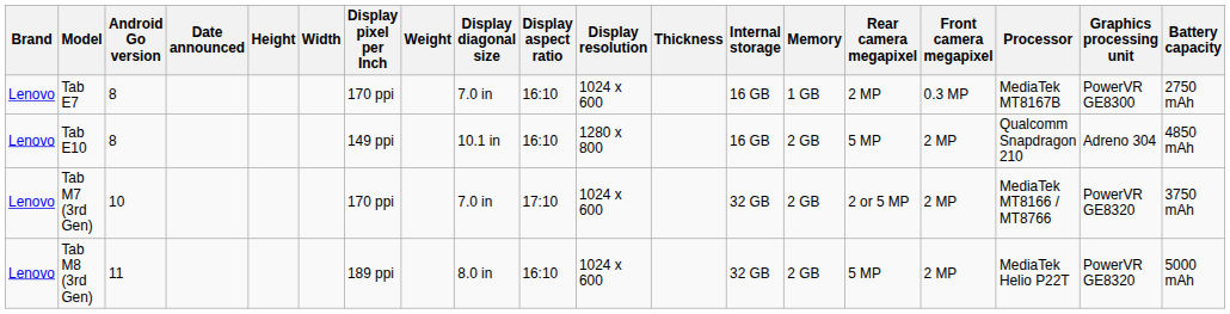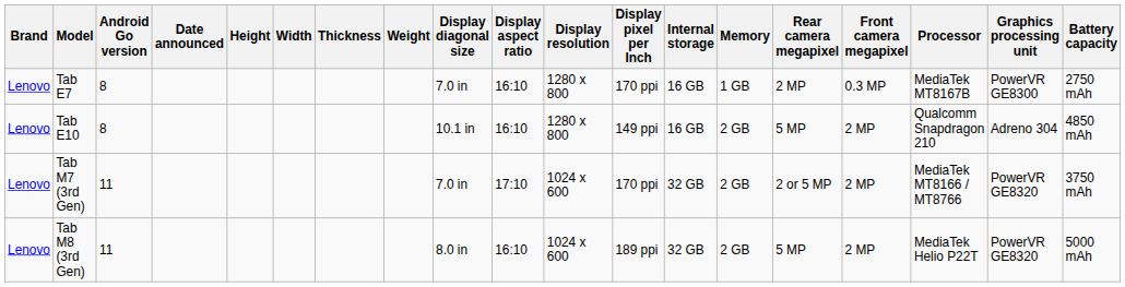 <table class="wikitable sortable mw-collapsible collapsible">
 <tr>
 <th>Brand</th>
 <th>Model</th>
 <th>Android Go version</th>
 <th data-sort-type="isoDate">Date announced</th>
 <th>Height</th>
 <th>Width</th>
-<th>Display pixel per Inch</th>
+<th>Thickness</th>
 <th>Weight</th>
 <th>Display diagonal size</th>
 <th>Display aspect ratio</th>
 <th>Display resolution</th>
-<th>Thickness</th>
+<th>Display pixel per Inch</th>
 <th>Internal storage</th>
 <th>Memory</th>
 <th>Rear camera megapixel</th>
 <th>Front camera megapixel</th>
 <th>Processor</th>
 <th>Graphics processing unit</th>
 <th>Battery capacity</th>
 </tr>
 <tr>
 <td><a href='#'>Lenovo</a></td>
 <td>Tab E7</td>
 <td>8</td>
 <td></td>
 <td></td>
 <td></td>
-<td>170 ppi</td>
+<td></td>
 <td></td>
 <td>7.0 in</td>
 <td>16:10</td>
-<td>1024 x 600</td>
-<td></td>
+<td>1280 x 800</td>
+<td>170 ppi</td>
 <td>16 GB</td>
 <td>1 GB</td>
 <td>2 MP</td>
 <td>0.3 MP</td>
 <td>MediaTek MT8167B</td>
 <td>PowerVR GE8300</td>
 <td>2750 mAh</td>
 </tr>
 <tr>
 <td><a href='#'>Lenovo</a></td>
 <td>Tab E10</td>
 <td>8</td>
 <td></td>
 <td></td>
 <td></td>
-<td>149 ppi</td>
+<td></td>
 <td></td>
 <td>10.1 in</td>
 <td>16:10</td>
 <td>1280 x 800</td>
-<td></td>
+<td>149 ppi</td>
 <td>16 GB</td>
 <td>2 GB</td>
 <td>5 MP</td>
 <td>2 MP</td>
 <td>Qualcomm Snapdragon 210</td>
 <td>Adreno 304</td>
 <td>4850 mAh</td>
 </tr>
 <tr>
 <td><a href='#'>Lenovo</a></td>
 <td>Tab M7 (3rd Gen)</td>
-<td>10</td>
+<td>11</td>
 <td></td>
 <td></td>
 <td></td>
-<td>170 ppi</td>
+<td></td>
 <td></td>
 <td>7.0 in</td>
 <td>17:10</td>
 <td>1024 x 600</td>
-<td></td>
+<td>170 ppi</td>
 <td>32 GB</td>
 <td>2 GB</td>
 <td>2 or 5 MP</td>
 <td>2 MP</td>
 <td>MediaTek MT8166 / MT8766</td>
 <td>PowerVR GE8320</td>
 <td>3750 mAh</td>
 </tr>
 <tr>
 <td><a href='#'>Lenovo</a></td>
 <td>Tab M8 (3rd Gen)</td>
 <td>11</td>
 <td></td>
 <td></td>
 <td></td>
-<td>189 ppi</td>
+<td></td>
 <td></td>
 <td>8.0 in</td>
 <td>16:10</td>
 <td>1024 x 600</td>
-<td></td>
+<td>189 ppi</td>
 <td>32 GB</td>
 <td>2 GB</td>
 <td>5 MP</td>
 <td>2 MP</td>
 <td>MediaTek Helio P22T</td>
 <td>PowerVR GE8320</td>
 <td>5000 mAh</td>
 </tr>
 </table>
